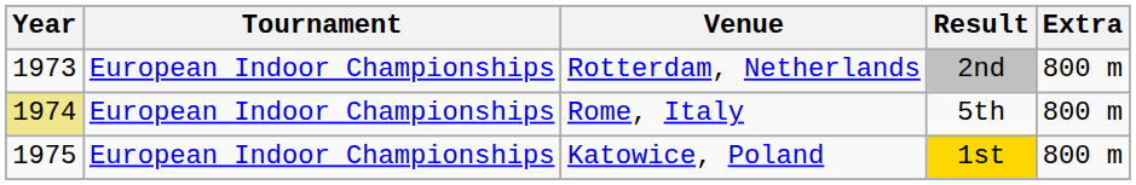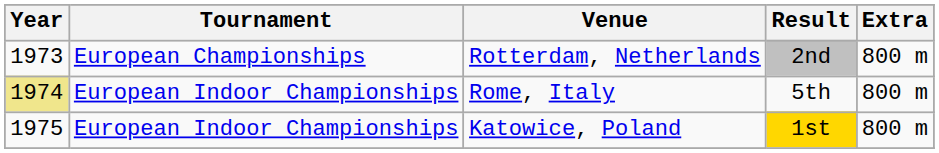 <table class="wikitable" style="border-collapse: collapse; font-size: 95%;">
 <tr>
 <th>Year</th>
 <th>Tournament</th>
 <th>Venue</th>
 <th>Result</th>
 <th>Extra</th>
 </tr>
 <tr>
 <td>1973</td>
-<td><a href='#'>European Indoor Championships</a></td>
+<td><a href='#'>European Championships</a></td>
 <td><a href='#'>Rotterdam</a>, <a href='#'>Netherlands</a></td>
 <td bgcolor="silver" align="center">2nd</td>
 <td>800 m</td>
 </tr>
 <tr>
 <td style="background: khaki;">1974</td>
 <td><a href='#'>European Indoor Championships</a></td>
 <td><a href='#'>Rome</a>, <a href='#'>Italy</a></td>
 <td align="center">5th</td>
 <td>800 m</td>
 </tr>
 <tr>
 <td>1975</td>
 <td><a href='#'>European Indoor Championships</a></td>
 <td><a href='#'>Katowice</a>, <a href='#'>Poland</a></td>
 <td bgcolor=gold align="center">1st</td>
 <td>800 m</td>
 </tr>
 </table>
